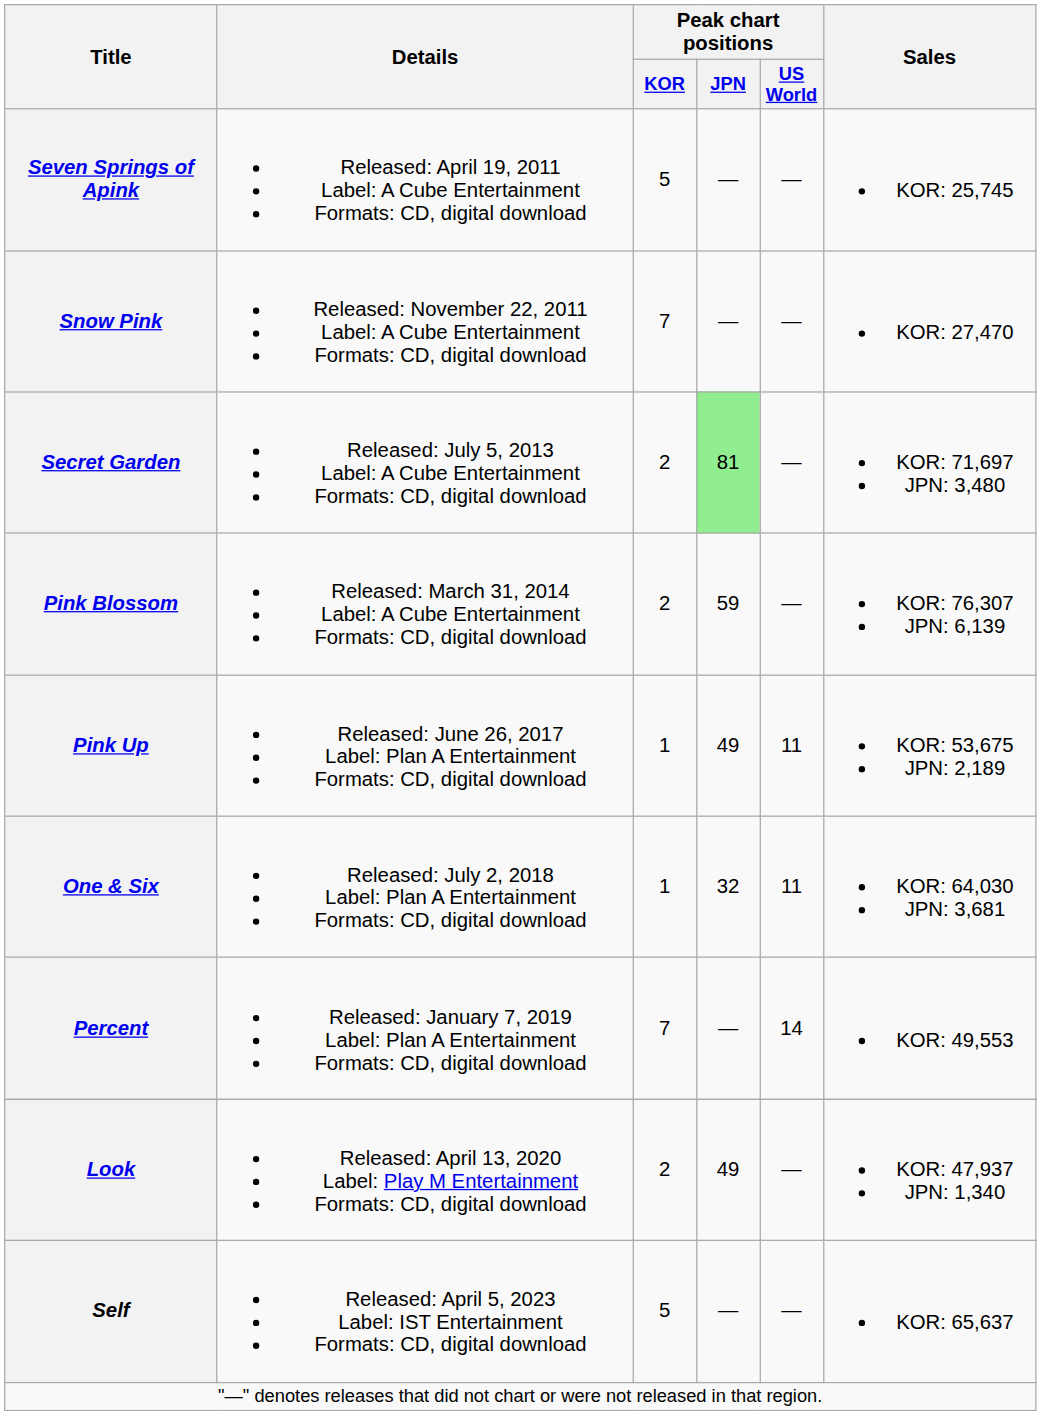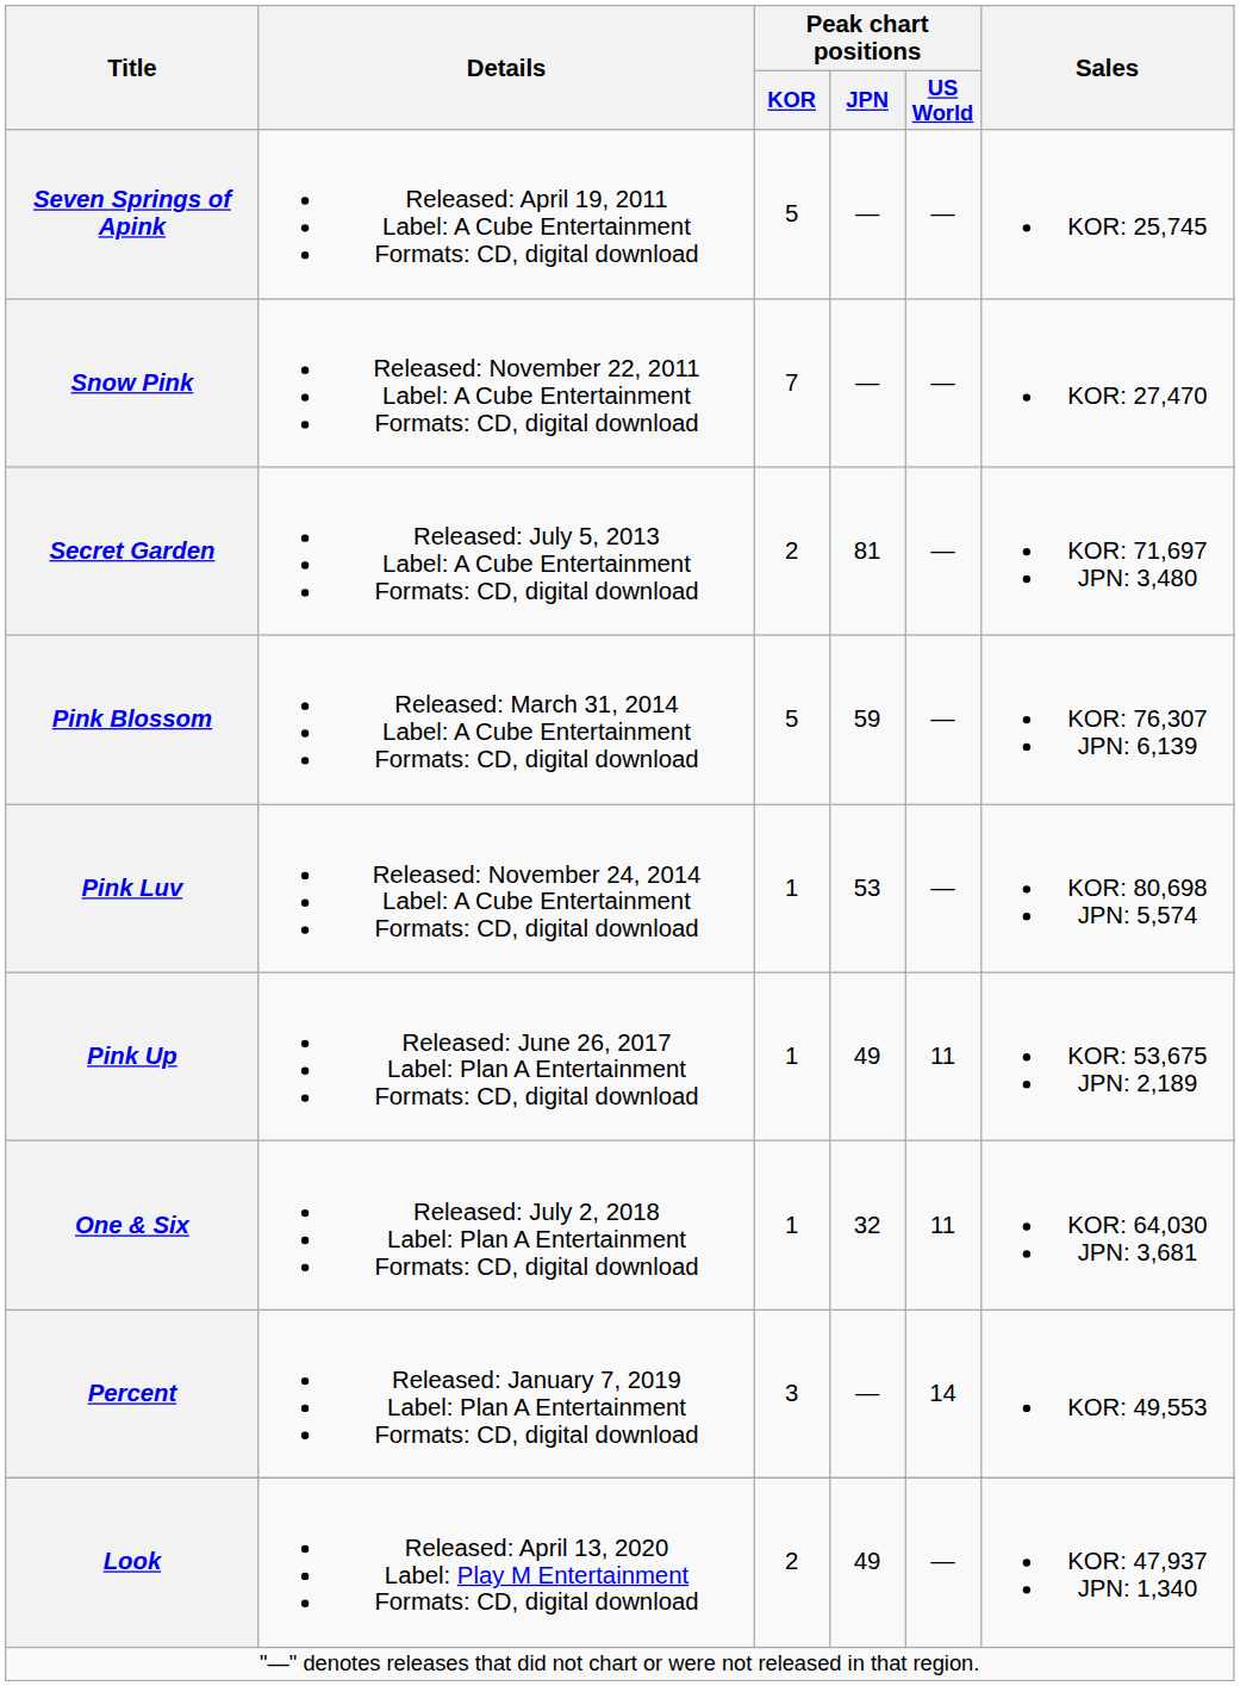 <table class="wikitable plainrowheaders" style="text-align:center;">
 <tr>
 <th rowspan="2" style="width:10em;">Title</th>
 <th rowspan="2" style="width:20em;">Details</th>
 <th colspan="3">Peak chart positions</th>
 <th rowspan="2" style="width:10em;">Sales</th>
 </tr>
 <tr>
 <th scope="col" style="width:3em;font-size:90%;"><a href='#'>KOR</a><br></th>
 <th scope="col" style="width:3em;font-size:90%;"><a href='#'>JPN</a><br></th>
 <th scope="col" style="width:3em;font-size:90%;"><a href='#'>US<br>World</a><br></th>
 </tr>
 <tr>
 <th scope="row"><em><a href='#'>Seven Springs of Apink</a></em></th>
 <td><br><ul><li>Released: April 19, 2011</li><li>Label: A Cube Entertainment</li><li>Formats: CD, digital download</li></ul></td>
 <td>5</td>
 <td>—</td>
 <td>—</td>
 <td><br><ul><li>KOR: 25,745</li></ul></td>
 </tr>
 <tr>
 <th scope="row"><em><a href='#'>Snow Pink</a></em></th>
 <td><br><ul><li>Released: November 22, 2011</li><li>Label: A Cube Entertainment</li><li>Formats: CD, digital download</li></ul></td>
 <td>7</td>
 <td>—</td>
 <td>—</td>
 <td><br><ul><li>KOR: 27,470</li></ul></td>
 </tr>
 <tr>
 <th scope="row"><em><a href='#'>Secret Garden</a></em></th>
 <td><br><ul><li>Released: July 5, 2013</li><li>Label: A Cube Entertainment</li><li>Formats: CD, digital download</li></ul></td>
 <td>2</td>
-<td style="background: lightgreen;">81</td>
+<td>81</td>
 <td>—</td>
 <td><br><ul><li>KOR: 71,697</li><li>JPN: 3,480</li></ul></td>
 </tr>
 <tr>
 <th scope="row"><em><a href='#'>Pink Blossom</a></em></th>
 <td><br><ul><li>Released: March 31, 2014</li><li>Label: A Cube Entertainment</li><li>Formats: CD, digital download</li></ul></td>
-<td>2</td>
+<td>5</td>
 <td>59</td>
 <td>—</td>
 <td><br><ul><li>KOR: 76,307</li><li>JPN: 6,139</li></ul></td>
+</tr>
+<tr>
+<th scope="row"><em><a href='#'>Pink Luv</a></em></th>
+<td><br><ul><li>Released: November 24, 2014</li><li>Label: A Cube Entertainment</li><li>Formats: CD, digital download</li></ul></td>
+<td>1</td>
+<td>53</td>
+<td>—</td>
+<td><br><ul><li>KOR: 80,698</li><li>JPN: 5,574</li></ul></td>
 </tr>
 <tr>
 <th scope="row"><em><a href='#'>Pink Up</a></em></th>
 <td><br><ul><li>Released: June 26, 2017</li><li>Label: Plan A Entertainment</li><li>Formats: CD, digital download</li></ul></td>
 <td>1</td>
 <td>49</td>
 <td>11</td>
 <td><br><ul><li>KOR: 53,675</li><li>JPN: 2,189</li></ul></td>
 </tr>
 <tr>
 <th scope="row"><em><a href='#'>One & Six</a></em></th>
 <td><br><ul><li>Released: July 2, 2018</li><li>Label: Plan A Entertainment</li><li>Formats: CD, digital download</li></ul></td>
 <td>1</td>
 <td>32</td>
 <td>11</td>
 <td><br><ul><li>KOR: 64,030</li><li>JPN: 3,681</li></ul></td>
 </tr>
 <tr>
 <th scope="row"><em><a href='#'>Percent</a></em></th>
 <td><br><ul><li>Released: January 7, 2019</li><li>Label: Plan A Entertainment</li><li>Formats: CD, digital download</li></ul></td>
-<td>7</td>
+<td>3</td>
 <td>—</td>
 <td>14</td>
 <td><br><ul><li>KOR: 49,553</li></ul></td>
 </tr>
 <tr>
 </tr>
 <tr>
 <th scope="row"><em><a href='#'>Look</a></em></th>
 <td><br><ul><li>Released: April 13, 2020</li><li>Label: <a href='#'>Play M Entertainment</a></li><li>Formats: CD, digital download</li></ul></td>
 <td>2</td>
 <td>49</td>
 <td>—</td>
 <td><br><ul><li>KOR: 47,937</li><li>JPN: 1,340</li></ul></td>
 </tr>
 <tr>
-<th scope="row"><em>Self</em></th>
-<td><br><ul><li>Released: April 5, 2023</li><li>Label: IST Entertainment</li><li>Formats: CD, digital download</li></ul></td>
-<td>5</td>
-<td>—</td>
-<td>—</td>
-<td><br><ul><li>KOR: 65,637</li></ul></td>
-</tr>
-<tr>
 <td colspan="6" style="font-size:90%">"—" denotes releases that did not chart or were not released in that region.</td>
 </tr>
 </table>
